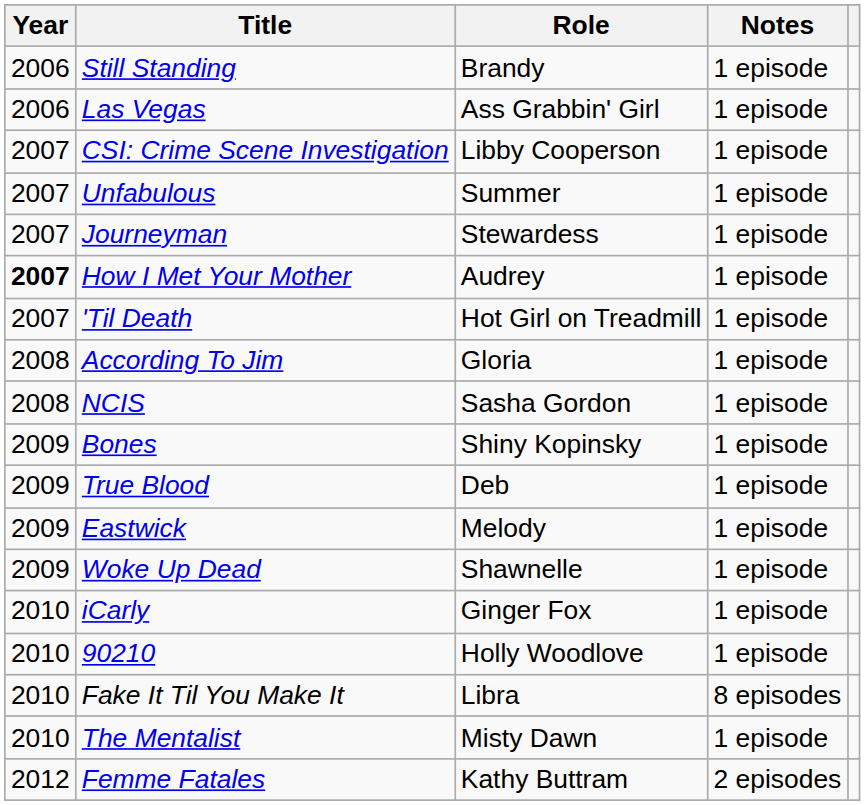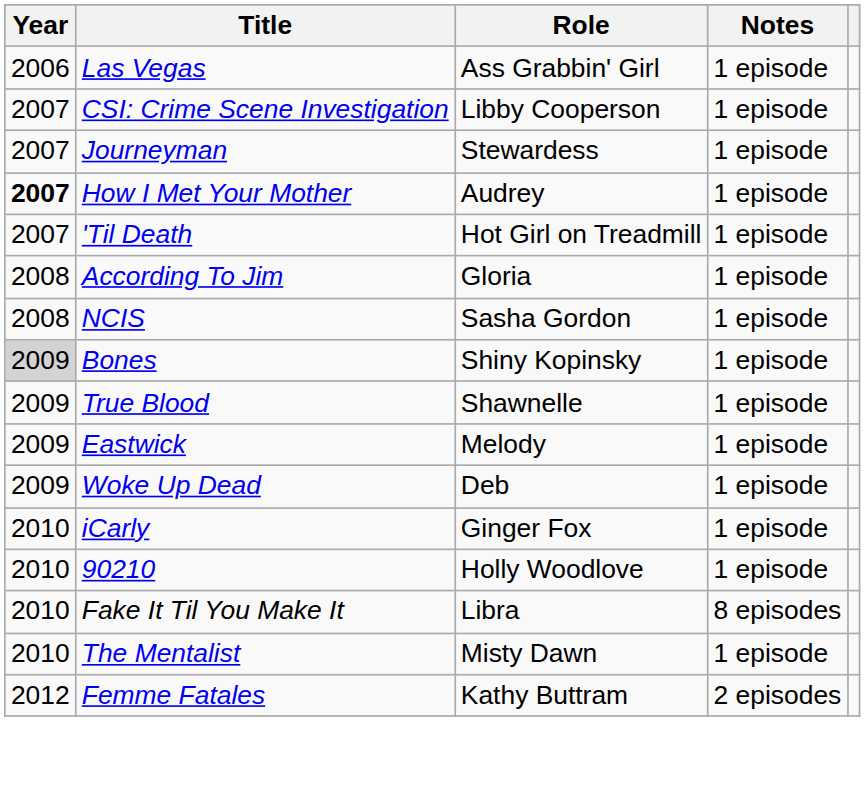 <table class="wikitable">
 <tr style="background:#B0C4DE;">
 <th>Year</th>
 <th>Title</th>
 <th>Role</th>
 <th>Notes</th>
 <th></th>
-</tr>
-<tr>
-<td>2006</td>
-<td><em><a href='#'>Still Standing</a></em></td>
-<td>Brandy</td>
-<td>1 episode</td>
-<td></td>
 </tr>
 <tr>
 <td>2006</td>
 <td><em><a href='#'>Las Vegas</a></em></td>
 <td>Ass Grabbin' Girl</td>
 <td>1 episode</td>
 <td></td>
 </tr>
 <tr>
 <td>2007</td>
 <td><em><a href='#'>CSI: Crime Scene Investigation</a></em></td>
 <td>Libby Cooperson</td>
-<td>1 episode</td>
-<td></td>
-</tr>
-<tr>
-<td>2007</td>
-<td><em><a href='#'>Unfabulous</a></em></td>
-<td>Summer</td>
 <td>1 episode</td>
 <td></td>
 </tr>
 <tr>
 <td>2007</td>
 <td><em><a href='#'>Journeyman</a></em></td>
 <td>Stewardess</td>
 <td>1 episode</td>
 <td></td>
 </tr>
 <tr>
 <td><strong>2007</strong></td>
 <td><em><a href='#'>How I Met Your Mother</a></em></td>
 <td>Audrey</td>
 <td>1 episode</td>
 <td></td>
 </tr>
 <tr>
 <td>2007</td>
 <td><em><a href='#'>'Til Death</a></em></td>
 <td>Hot Girl on Treadmill</td>
 <td>1 episode</td>
 <td></td>
 </tr>
 <tr>
 <td>2008</td>
 <td><em><a href='#'>According To Jim</a></em></td>
 <td>Gloria</td>
 <td>1 episode</td>
 <td></td>
 </tr>
 <tr>
 <td>2008</td>
 <td><em><a href='#'>NCIS</a></em></td>
 <td>Sasha Gordon</td>
 <td>1 episode</td>
 <td></td>
 </tr>
 <tr>
-<td>2009</td>
+<td style="background: lightgrey;">2009</td>
 <td><em><a href='#'>Bones</a></em></td>
 <td>Shiny Kopinsky</td>
 <td>1 episode</td>
 <td></td>
 </tr>
 <tr>
 <td>2009</td>
 <td><em><a href='#'>True Blood</a></em></td>
-<td>Deb</td>
+<td>Shawnelle</td>
 <td>1 episode</td>
 <td></td>
 </tr>
 <tr>
 <td>2009</td>
 <td><em><a href='#'>Eastwick</a></em></td>
 <td>Melody</td>
 <td>1 episode</td>
 <td></td>
 </tr>
 <tr>
 <td>2009</td>
 <td><em><a href='#'>Woke Up Dead</a></em></td>
-<td>Shawnelle</td>
+<td>Deb</td>
 <td>1 episode</td>
 <td></td>
 </tr>
 <tr>
 <td>2010</td>
 <td><em><a href='#'>iCarly</a></em></td>
 <td>Ginger Fox</td>
 <td>1 episode</td>
 <td></td>
 </tr>
 <tr>
 <td>2010</td>
 <td><em><a href='#'>90210</a></em></td>
 <td>Holly Woodlove</td>
 <td>1 episode</td>
 <td></td>
 </tr>
 <tr>
 <td>2010</td>
 <td><em>Fake It Til You Make It</em></td>
 <td>Libra</td>
 <td>8 episodes</td>
 <td></td>
 </tr>
 <tr>
 <td>2010</td>
 <td><em><a href='#'>The Mentalist</a></em></td>
 <td>Misty Dawn</td>
 <td>1 episode</td>
 <td></td>
 </tr>
 <tr>
 <td>2012</td>
 <td><em><a href='#'>Femme Fatales</a></em></td>
 <td>Kathy Buttram</td>
 <td>2 episodes</td>
 <td></td>
 </tr>
 </table>
